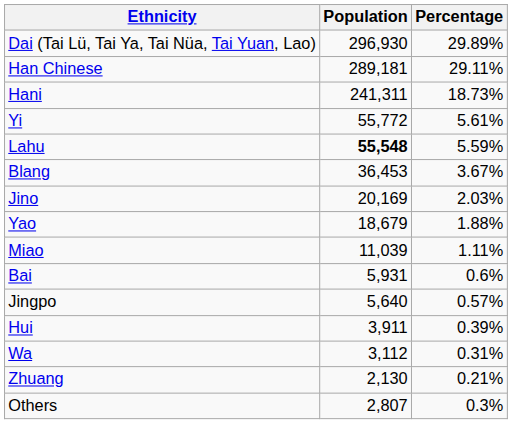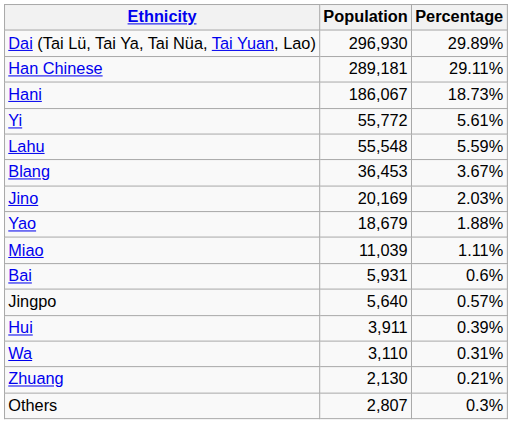 <table class="wikitable">
 <tr>
 <th><a href='#'>Ethnicity</a></th>
 <th>Population</th>
 <th>Percentage</th>
 </tr>
 <tr>
 <td><a href='#'>Dai</a> (Tai Lü, Tai Ya, Tai Nüa, <a href='#'>Tai Yuan</a>, Lao)</td>
 <td style="text-align:right;">296,930</td>
 <td style="text-align:right;">29.89%</td>
 </tr>
 <tr>
 <td><a href='#'>Han Chinese</a></td>
 <td style="text-align:right;">289,181</td>
 <td style="text-align:right;">29.11%</td>
 </tr>
 <tr>
 <td><a href='#'>Hani</a></td>
-<td style="text-align:right;">241,311</td>
+<td style="text-align:right;">186,067</td>
 <td style="text-align:right;">18.73%</td>
 </tr>
 <tr>
 <td><a href='#'>Yi</a></td>
 <td style="text-align:right;">55,772</td>
 <td style="text-align:right;">5.61%</td>
 </tr>
 <tr>
 <td><a href='#'>Lahu</a></td>
-<td style="text-align:right;"><strong>55,548</strong></td>
+<td style="text-align:right;">55,548</td>
 <td style="text-align:right;">5.59%</td>
 </tr>
 <tr>
 <td><a href='#'>Blang</a></td>
 <td style="text-align:right;">36,453</td>
 <td style="text-align:right;">3.67%</td>
 </tr>
 <tr>
 <td><a href='#'>Jino</a></td>
 <td style="text-align:right;">20,169</td>
 <td style="text-align:right;">2.03%</td>
 </tr>
 <tr>
 <td><a href='#'>Yao</a></td>
 <td style="text-align:right;">18,679</td>
 <td style="text-align:right;">1.88%</td>
 </tr>
 <tr>
 <td><a href='#'>Miao</a></td>
 <td style="text-align:right;">11,039</td>
 <td style="text-align:right;">1.11%</td>
 </tr>
 <tr>
 <td><a href='#'>Bai</a></td>
 <td style="text-align:right;">5,931</td>
 <td style="text-align:right;">0.6%</td>
 </tr>
 <tr>
 <td>Jingpo</td>
 <td style="text-align:right;">5,640</td>
 <td style="text-align:right;">0.57%</td>
 </tr>
 <tr>
 <td><a href='#'>Hui</a></td>
 <td style="text-align:right;">3,911</td>
 <td style="text-align:right;">0.39%</td>
 </tr>
 <tr>
 <td><a href='#'>Wa</a></td>
-<td style="text-align:right;">3,112</td>
+<td style="text-align:right;">3,110</td>
 <td style="text-align:right;">0.31%</td>
 </tr>
 <tr>
 <td><a href='#'>Zhuang</a></td>
 <td style="text-align:right;">2,130</td>
 <td style="text-align:right;">0.21%</td>
 </tr>
 <tr>
 <td>Others</td>
 <td style="text-align:right;">2,807</td>
 <td style="text-align:right;">0.3%</td>
 </tr>
 </table>
